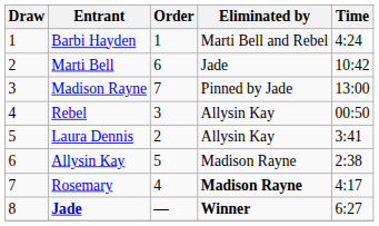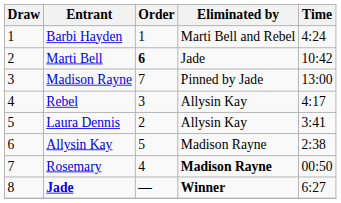 <table class="wikitable sortable">
 <tr>
 <th>Draw</th>
 <th>Entrant</th>
 <th>Order</th>
 <th>Eliminated by</th>
 <th>Time</th>
 </tr>
 <tr>
 <td>1</td>
 <td><a href='#'>Barbi Hayden</a></td>
 <td>1</td>
 <td>Marti Bell and Rebel</td>
 <td>4:24</td>
 </tr>
 <tr>
 <td>2</td>
 <td><a href='#'>Marti Bell</a></td>
-<td>6</td>
+<td><strong>6</strong></td>
 <td>Jade</td>
 <td>10:42</td>
 </tr>
 <tr>
 <td>3</td>
 <td><a href='#'>Madison Rayne</a></td>
 <td>7</td>
 <td>Pinned by Jade</td>
 <td>13:00</td>
 </tr>
 <tr>
 <td>4</td>
 <td><a href='#'>Rebel</a></td>
 <td>3</td>
 <td>Allysin Kay</td>
-<td>00:50</td>
+<td>4:17</td>
 </tr>
 <tr>
 <td>5</td>
 <td><a href='#'>Laura Dennis</a></td>
 <td>2</td>
 <td>Allysin Kay</td>
 <td>3:41</td>
 </tr>
 <tr>
 <td>6</td>
 <td><a href='#'>Allysin Kay</a></td>
 <td>5</td>
 <td>Madison Rayne</td>
 <td>2:38</td>
 </tr>
 <tr>
 <td>7</td>
 <td><a href='#'>Rosemary</a></td>
 <td>4</td>
 <td><strong>Madison Rayne</strong></td>
-<td>4:17</td>
+<td>00:50</td>
 </tr>
 <tr>
 <td>8</td>
 <td><strong><a href='#'>Jade</a></strong></td>
 <td><strong>—</strong></td>
 <td><strong>Winner</strong></td>
 <td>6:27</td>
 </tr>
 <tr>
 </tr>
 </table>
